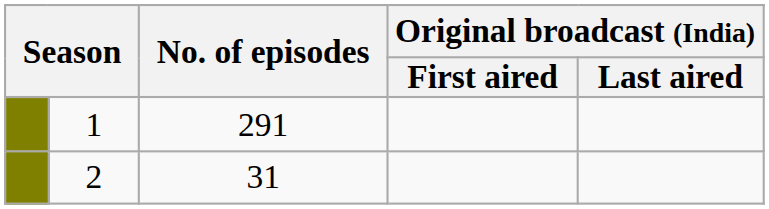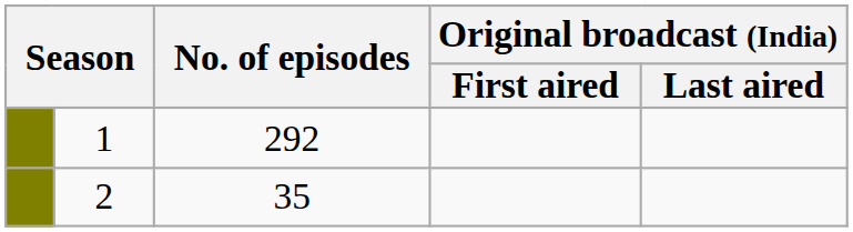 <table class="wikitable" style="text-align:center">
 <tr>
 <th style="padding: 0 8px"  colspan="2" rowspan="2">Season</th>
 <th style="padding: 0 8px" rowspan="2">No. of episodes</th>
 <th colspan="3">Original broadcast <small>(India)</small></th>
 </tr>
 <tr>
 <th style="padding: 0 8px">First aired</th>
 <th style="padding: 0 8px">Last aired</th>
 </tr>
 <tr>
 <td style="background:#808000"></td>
 <td align="center">1</td>
-<td align="center">291</td>
+<td align="center">292</td>
 <td align="center"></td>
 <td align="center"></td>
 </tr>
 <tr>
 <td style="background:#808000"></td>
 <td align="center">2</td>
-<td align="center">31</td>
+<td align="center">35</td>
 <td align="center"></td>
 <td align="center"></td>
 </tr>
 </table>
